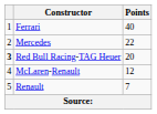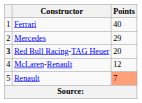 <table class="wikitable" style="font-size: 85%;">
 <tr>
 <th scope="col"></th>
 <th scope="col">Constructor</th>
 <th scope="col">Points</th>
 </tr>
 <tr>
 <td align="center">1</td>
 <td> <a href='#'>Ferrari</a></td>
 <td align="left">40</td>
 </tr>
 <tr>
 <td align="center">2</td>
 <td> <a href='#'>Mercedes</a></td>
-<td align="left">22</td>
+<td align="left">29</td>
 </tr>
 <tr>
 <td align="center"><strong>3</strong></td>
 <td> <a href='#'>Red Bull Racing</a>-<a href='#'>TAG Heuer</a></td>
 <td align="left">20</td>
 </tr>
 <tr>
 <td align="center">4</td>
 <td> <a href='#'>McLaren</a>-<a href='#'>Renault</a></td>
 <td align="left">12</td>
 </tr>
 <tr>
 <td align="center">5</td>
 <td> <a href='#'>Renault</a></td>
-<td align="left">7</td>
+<td align="left" style="background: lightsalmon;">7</td>
 </tr>
 <tr>
 <th colspan=3>Source:</th>
 </tr>
 </table>
